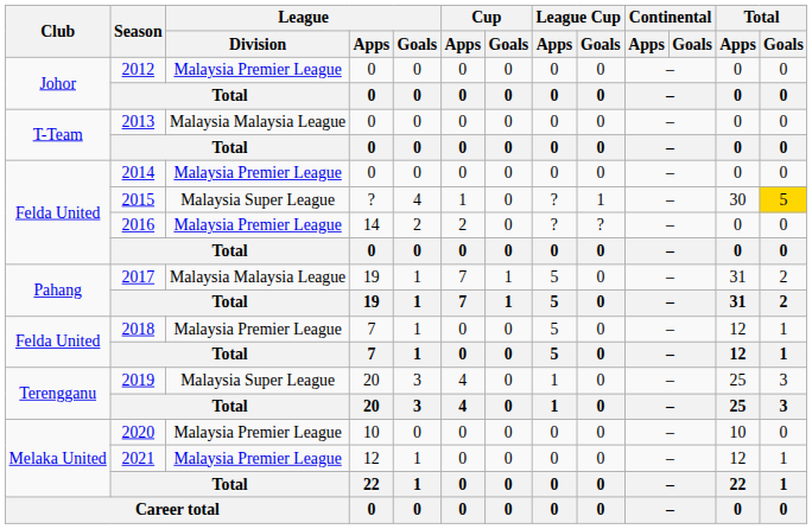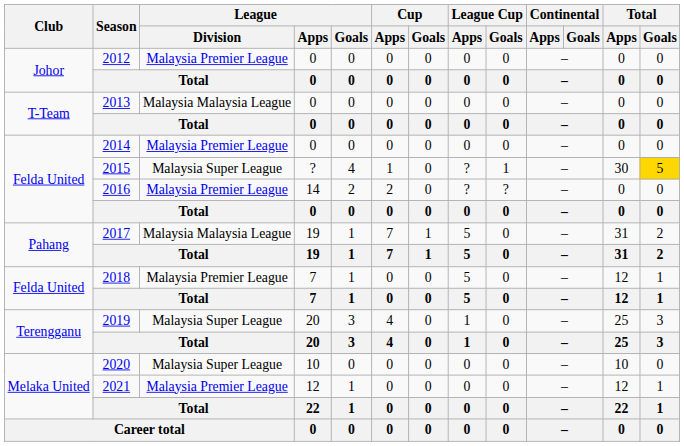 <table class=wikitable style="text-align:center">
 <tr>
 <th rowspan=2>Club</th>
 <th rowspan=2>Season</th>
 <th colspan=3>League</th>
 <th colspan=2>Cup</th>
 <th colspan=2>League Cup</th>
 <th colspan=2>Continental</th>
 <th colspan=2>Total</th>
 </tr>
 <tr>
 <th>Division</th>
 <th>Apps</th>
 <th>Goals</th>
 <th>Apps</th>
 <th>Goals</th>
 <th>Apps</th>
 <th>Goals</th>
 <th>Apps</th>
 <th>Goals</th>
 <th>Apps</th>
 <th>Goals</th>
 </tr>
 <tr>
 <td rowspan=2><a href='#'>Johor</a></td>
 <td><a href='#'>2012</a></td>
 <td><a href='#'>Malaysia Premier League</a></td>
 <td>0</td>
 <td>0</td>
 <td>0</td>
 <td>0</td>
 <td>0</td>
 <td>0</td>
 <td colspan="2">–</td>
 <td>0</td>
 <td>0</td>
 </tr>
 <tr>
 <th colspan=2>Total</th>
 <th>0</th>
 <th>0</th>
 <th>0</th>
 <th>0</th>
 <th>0</th>
 <th>0</th>
 <th colspan="2">–</th>
 <th>0</th>
 <th>0</th>
 </tr>
 <tr>
 <td rowspan=2><a href='#'>T-Team</a></td>
 <td><a href='#'>2013</a></td>
 <td>Malaysia Malaysia League</td>
 <td>0</td>
 <td>0</td>
 <td>0</td>
 <td>0</td>
 <td>0</td>
 <td>0</td>
 <td colspan="2">–</td>
 <td>0</td>
 <td>0</td>
 </tr>
 <tr>
 <th colspan=2>Total</th>
 <th>0</th>
 <th>0</th>
 <th>0</th>
 <th>0</th>
 <th>0</th>
 <th>0</th>
 <th colspan="2">–</th>
 <th>0</th>
 <th>0</th>
 </tr>
 <tr>
 <td rowspan=4><a href='#'>Felda United</a></td>
 <td><a href='#'>2014</a></td>
 <td><a href='#'>Malaysia Premier League</a></td>
 <td>0</td>
 <td>0</td>
 <td>0</td>
 <td>0</td>
 <td>0</td>
 <td>0</td>
 <td colspan="2">–</td>
 <td>0</td>
 <td>0</td>
 </tr>
 <tr>
 <td><a href='#'>2015</a></td>
 <td>Malaysia Super League</td>
 <td>?</td>
 <td>4</td>
 <td>1</td>
 <td>0</td>
 <td>?</td>
 <td>1</td>
 <td colspan="2">–</td>
 <td>30</td>
 <td style="background: gold;">5</td>
 </tr>
 <tr>
 <td><a href='#'>2016</a></td>
 <td><a href='#'>Malaysia Premier League</a></td>
 <td>14</td>
 <td>2</td>
 <td>2</td>
 <td>0</td>
 <td>?</td>
 <td>?</td>
 <td colspan="2">–</td>
 <td>0</td>
 <td>0</td>
 </tr>
 <tr>
 <th colspan=2>Total</th>
 <th>0</th>
 <th>0</th>
 <th>0</th>
 <th>0</th>
 <th>0</th>
 <th>0</th>
 <th colspan="2">–</th>
 <th>0</th>
 <th>0</th>
 </tr>
 <tr>
 <td rowspan=2><a href='#'>Pahang</a></td>
 <td><a href='#'>2017</a></td>
 <td>Malaysia Malaysia League</td>
 <td>19</td>
 <td>1</td>
 <td>7</td>
 <td>1</td>
 <td>5</td>
 <td>0</td>
 <td colspan="2">–</td>
 <td>31</td>
 <td>2</td>
 </tr>
 <tr>
 <th colspan=2>Total</th>
 <th>19</th>
 <th>1</th>
 <th>7</th>
 <th>1</th>
 <th>5</th>
 <th>0</th>
 <th colspan="2">–</th>
 <th>31</th>
 <th>2</th>
 </tr>
 <tr>
 <td rowspan=2><a href='#'>Felda United</a></td>
 <td><a href='#'>2018</a></td>
 <td>Malaysia Premier League</td>
 <td>7</td>
 <td>1</td>
 <td>0</td>
 <td>0</td>
 <td>5</td>
 <td>0</td>
 <td colspan="2">–</td>
 <td>12</td>
 <td>1</td>
 </tr>
 <tr>
 <th colspan=2>Total</th>
 <th>7</th>
 <th>1</th>
 <th>0</th>
 <th>0</th>
 <th>5</th>
 <th>0</th>
 <th colspan="2">–</th>
 <th>12</th>
 <th>1</th>
 </tr>
 <tr>
 <td rowspan=2><a href='#'>Terengganu</a></td>
 <td><a href='#'>2019</a></td>
 <td>Malaysia Super League</td>
 <td>20</td>
 <td>3</td>
 <td>4</td>
 <td>0</td>
 <td>1</td>
 <td>0</td>
 <td colspan="2">–</td>
 <td>25</td>
 <td>3</td>
 </tr>
 <tr>
 <th colspan=2>Total</th>
 <th>20</th>
 <th>3</th>
 <th>4</th>
 <th>0</th>
 <th>1</th>
 <th>0</th>
 <th colspan="2">–</th>
 <th>25</th>
 <th>3</th>
 </tr>
 <tr>
 <td rowspan=3><a href='#'>Melaka United</a></td>
 <td><a href='#'>2020</a></td>
-<td>Malaysia Premier League</td>
+<td>Malaysia Super League</td>
 <td>10</td>
 <td>0</td>
 <td>0</td>
 <td>0</td>
 <td>0</td>
 <td>0</td>
 <td colspan="2">–</td>
 <td>10</td>
 <td>0</td>
 </tr>
 <tr>
 <td><a href='#'>2021</a></td>
 <td><a href='#'>Malaysia Premier League</a></td>
 <td>12</td>
 <td>1</td>
 <td>0</td>
 <td>0</td>
 <td>0</td>
 <td>0</td>
 <td colspan="2">–</td>
 <td>12</td>
 <td>1</td>
 </tr>
 <tr>
 <th colspan=2>Total</th>
 <th>22</th>
 <th>1</th>
 <th>0</th>
 <th>0</th>
 <th>0</th>
 <th>0</th>
 <th colspan="2">–</th>
 <th>22</th>
 <th>1</th>
 </tr>
 <tr>
 <th colspan=3>Career total</th>
 <th>0</th>
 <th>0</th>
 <th>0</th>
 <th>0</th>
 <th>0</th>
 <th>0</th>
 <th colspan="2">–</th>
 <th>0</th>
 <th>0</th>
 </tr>
 </table>
